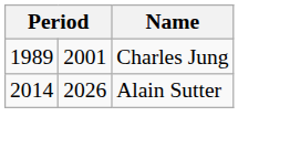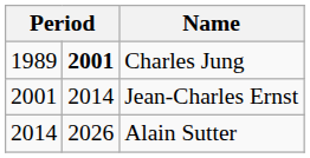 <table class="wikitable" align="center">
 <tr>
 <th colspan="2" scope="col">Period</th>
 <th scope="col">Name</th>
 </tr>
 <tr>
 <td>1989</td>
+<td><strong>2001</strong></td>
+<td>Charles Jung</td>
+</tr>
+<tr>
 <td>2001</td>
-<td>Charles Jung</td>
+<td>2014</td>
+<td>Jean-Charles Ernst</td>
 </tr>
 <tr>
 <td>2014</td>
 <td>2026</td>
 <td>Alain Sutter</td>
 </tr>
 </table>
